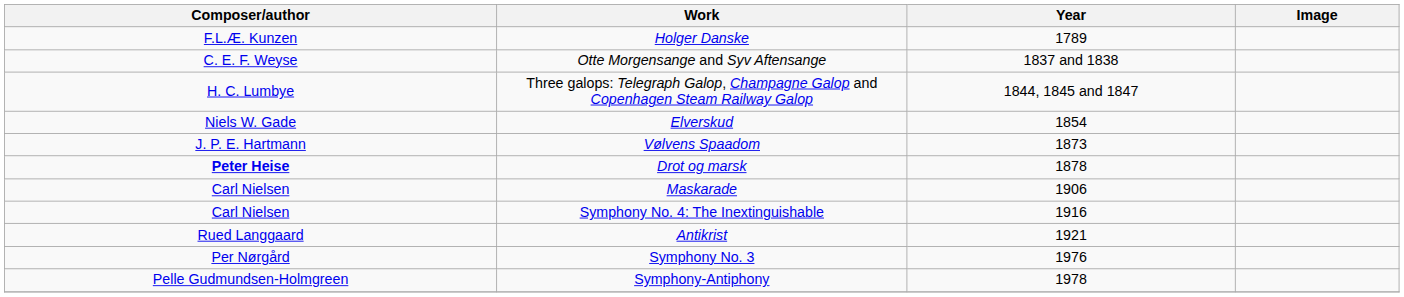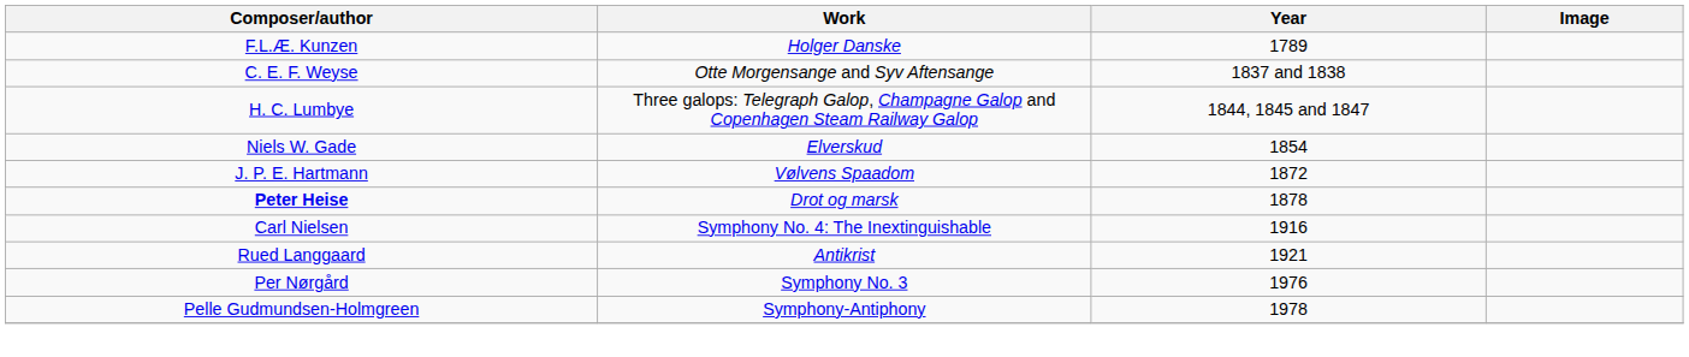 <table style="text-align:center; width:99%" class="wikitable">
 <tr>
 <th width=30%>Composer/author</th>
 <th width=25%>Work</th>
 <th width=20%>Year</th>
 <th width=10%>Image</th>
 </tr>
 <tr>
 <td><a href='#'>F.L.Æ. Kunzen</a></td>
 <td><em><a href='#'>Holger Danske</a></em></td>
 <td>1789</td>
 <td></td>
 </tr>
 <tr>
 <td><a href='#'>C. E. F. Weyse</a></td>
 <td><em>Otte Morgensange</em> and <em>Syv Aftensange</em></td>
 <td>1837 and 1838</td>
 <td></td>
 </tr>
 <tr>
 <td><a href='#'>H. C. Lumbye</a></td>
 <td>Three galops: <em>Telegraph Galop</em>, <em><a href='#'>Champagne Galop</a></em> and <em><a href='#'>Copenhagen Steam Railway Galop</a></em></td>
 <td>1844, 1845 and 1847</td>
 <td></td>
 </tr>
 <tr>
 <td><a href='#'>Niels W. Gade</a></td>
 <td><em><a href='#'>Elverskud</a></em></td>
 <td>1854</td>
 <td></td>
 </tr>
 <tr>
 <td><a href='#'>J. P. E. Hartmann</a></td>
 <td><em><a href='#'>Vølvens Spaadom</a></em></td>
-<td>1873</td>
+<td>1872</td>
 <td></td>
 </tr>
 <tr>
 <td><strong><a href='#'>Peter Heise</a></strong></td>
 <td><em><a href='#'>Drot og marsk</a></em></td>
 <td>1878</td>
-<td></td>
-</tr>
-<tr>
-<td><a href='#'>Carl Nielsen</a></td>
-<td><em><a href='#'>Maskarade</a></em></td>
-<td>1906</td>
 <td></td>
 </tr>
 <tr>
 <td><a href='#'>Carl Nielsen</a></td>
 <td><a href='#'>Symphony No. 4: The Inextinguishable</a></td>
 <td>1916</td>
 <td></td>
 </tr>
 <tr>
 <td><a href='#'>Rued Langgaard</a></td>
 <td><em><a href='#'>Antikrist</a></em></td>
 <td>1921</td>
 <td></td>
 </tr>
 <tr>
 <td><a href='#'>Per Nørgård</a></td>
 <td><a href='#'>Symphony No. 3</a></td>
 <td>1976</td>
 <td></td>
 </tr>
 <tr>
 <td><a href='#'>Pelle Gudmundsen-Holmgreen</a></td>
 <td><a href='#'>Symphony-Antiphony</a></td>
 <td>1978</td>
 <td></td>
 </tr>
 <tr>
 </tr>
 </table>
